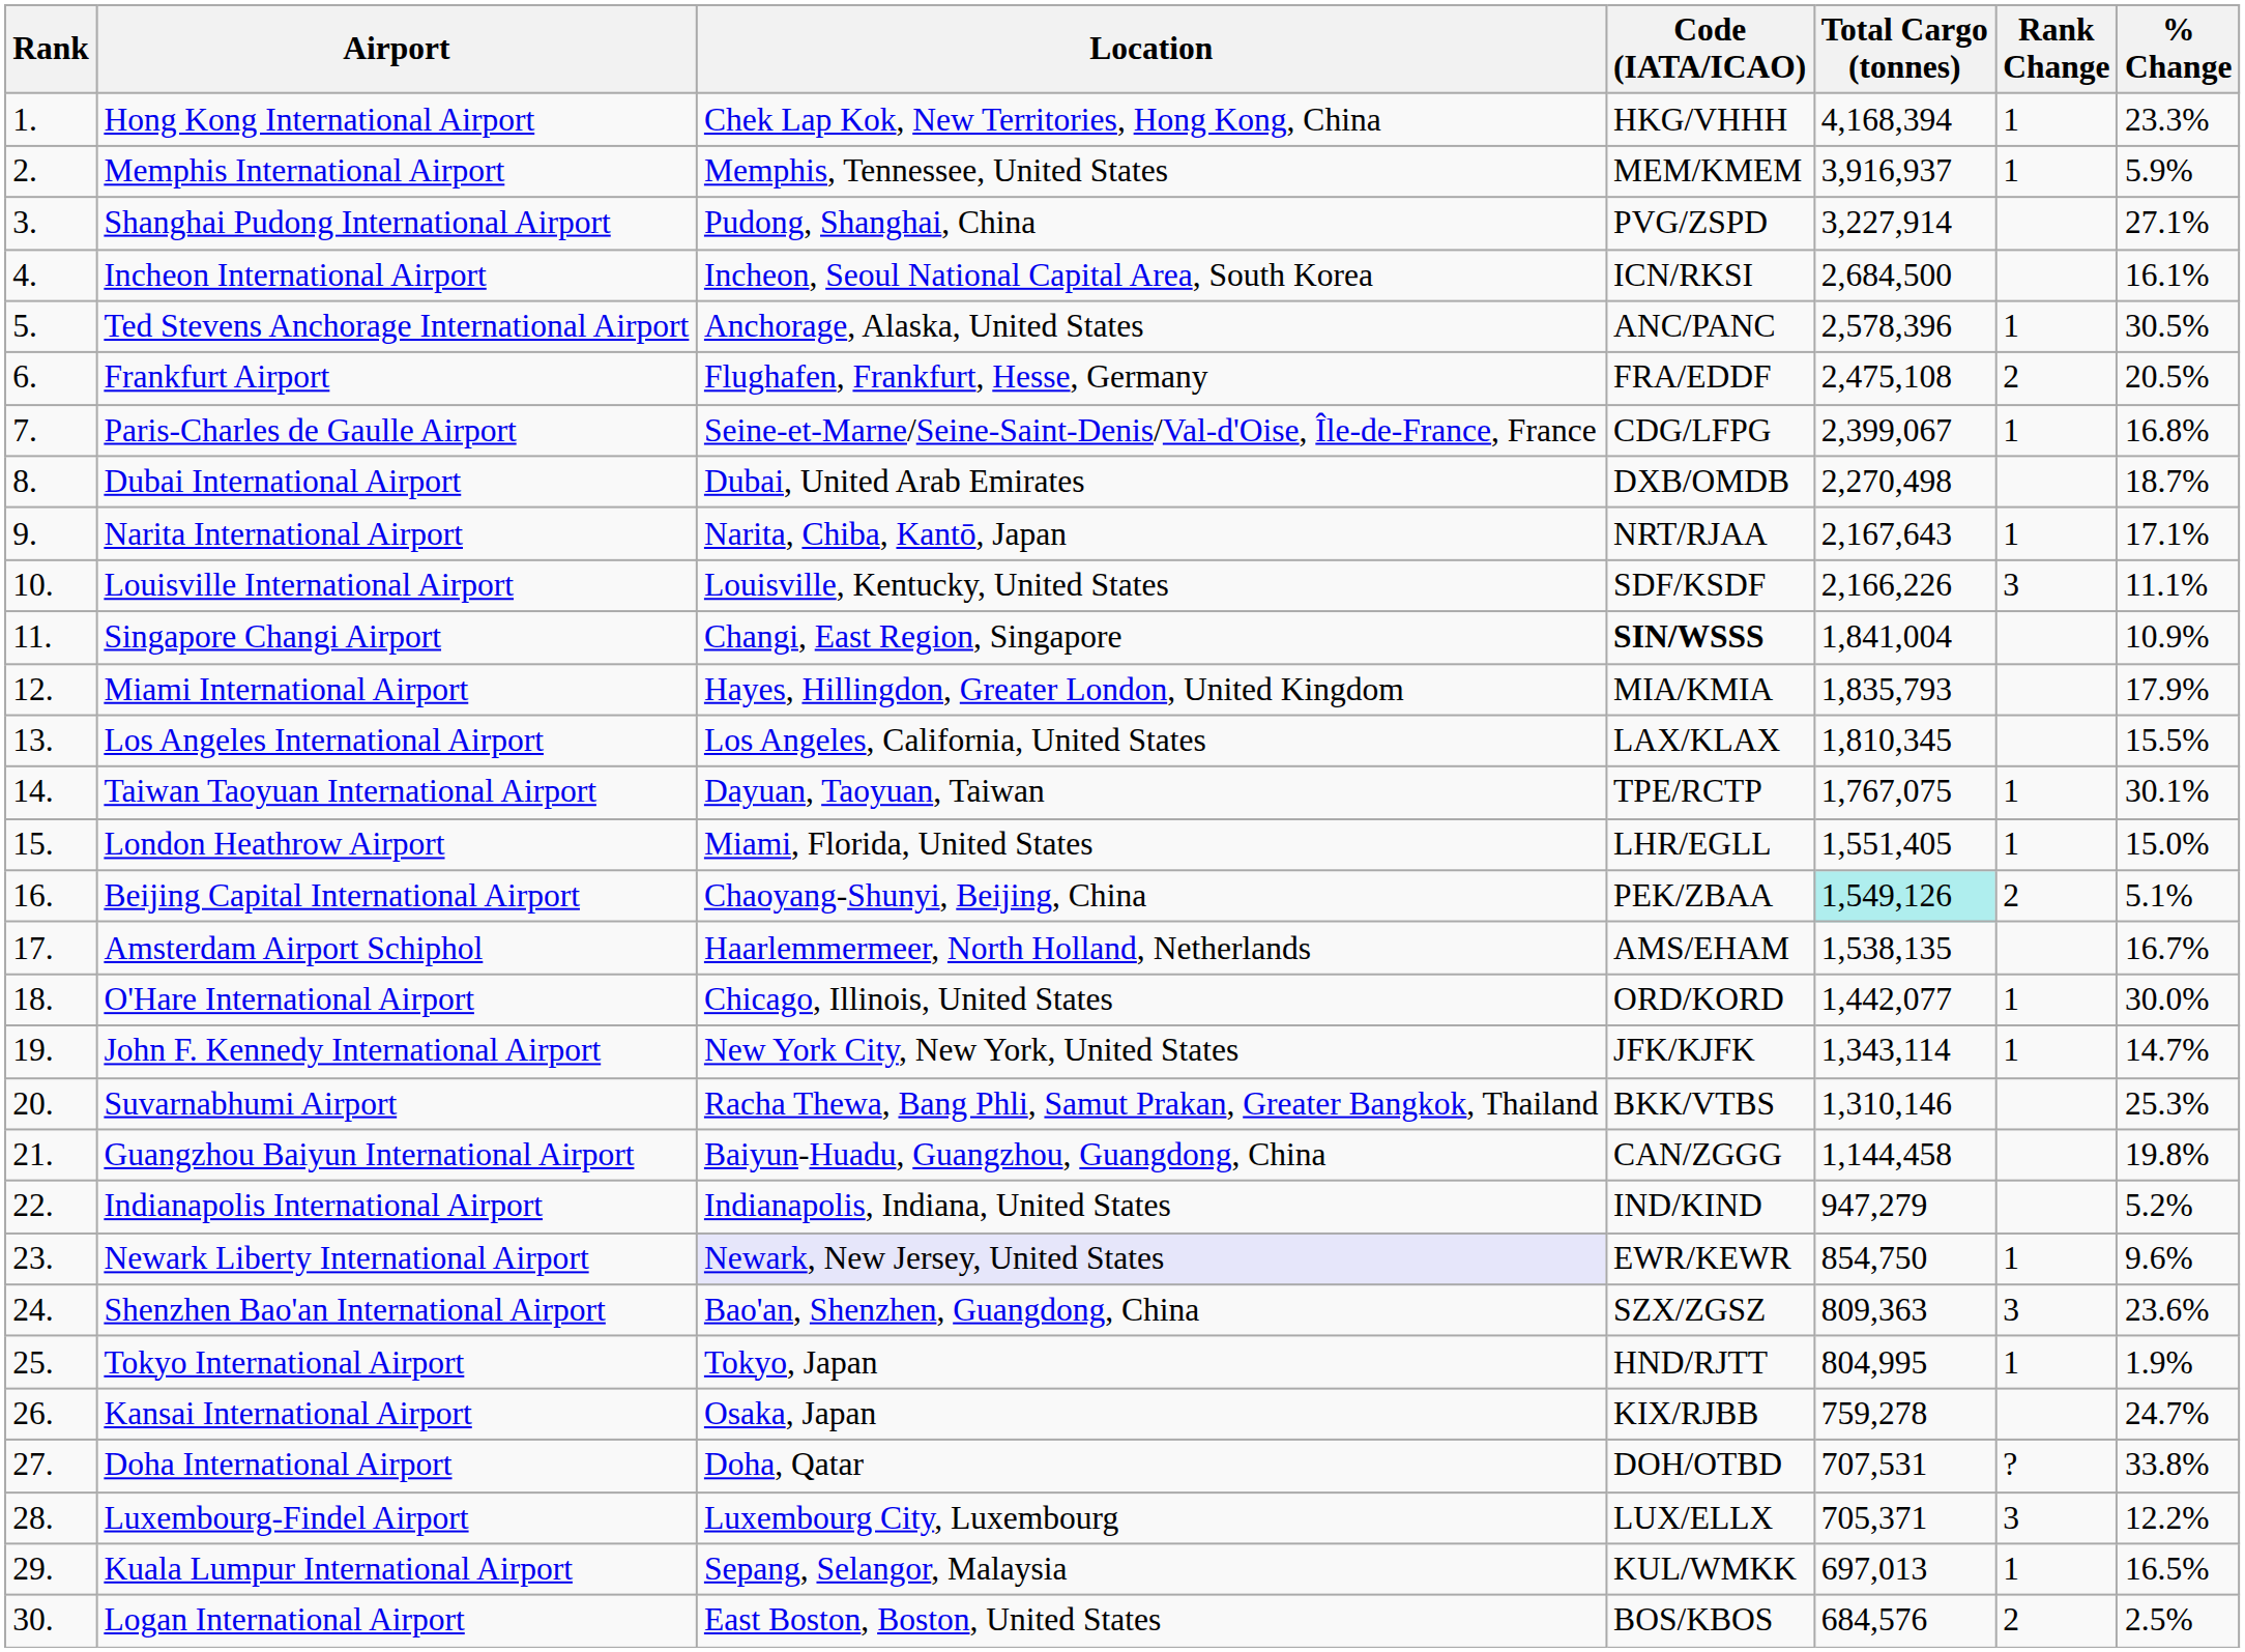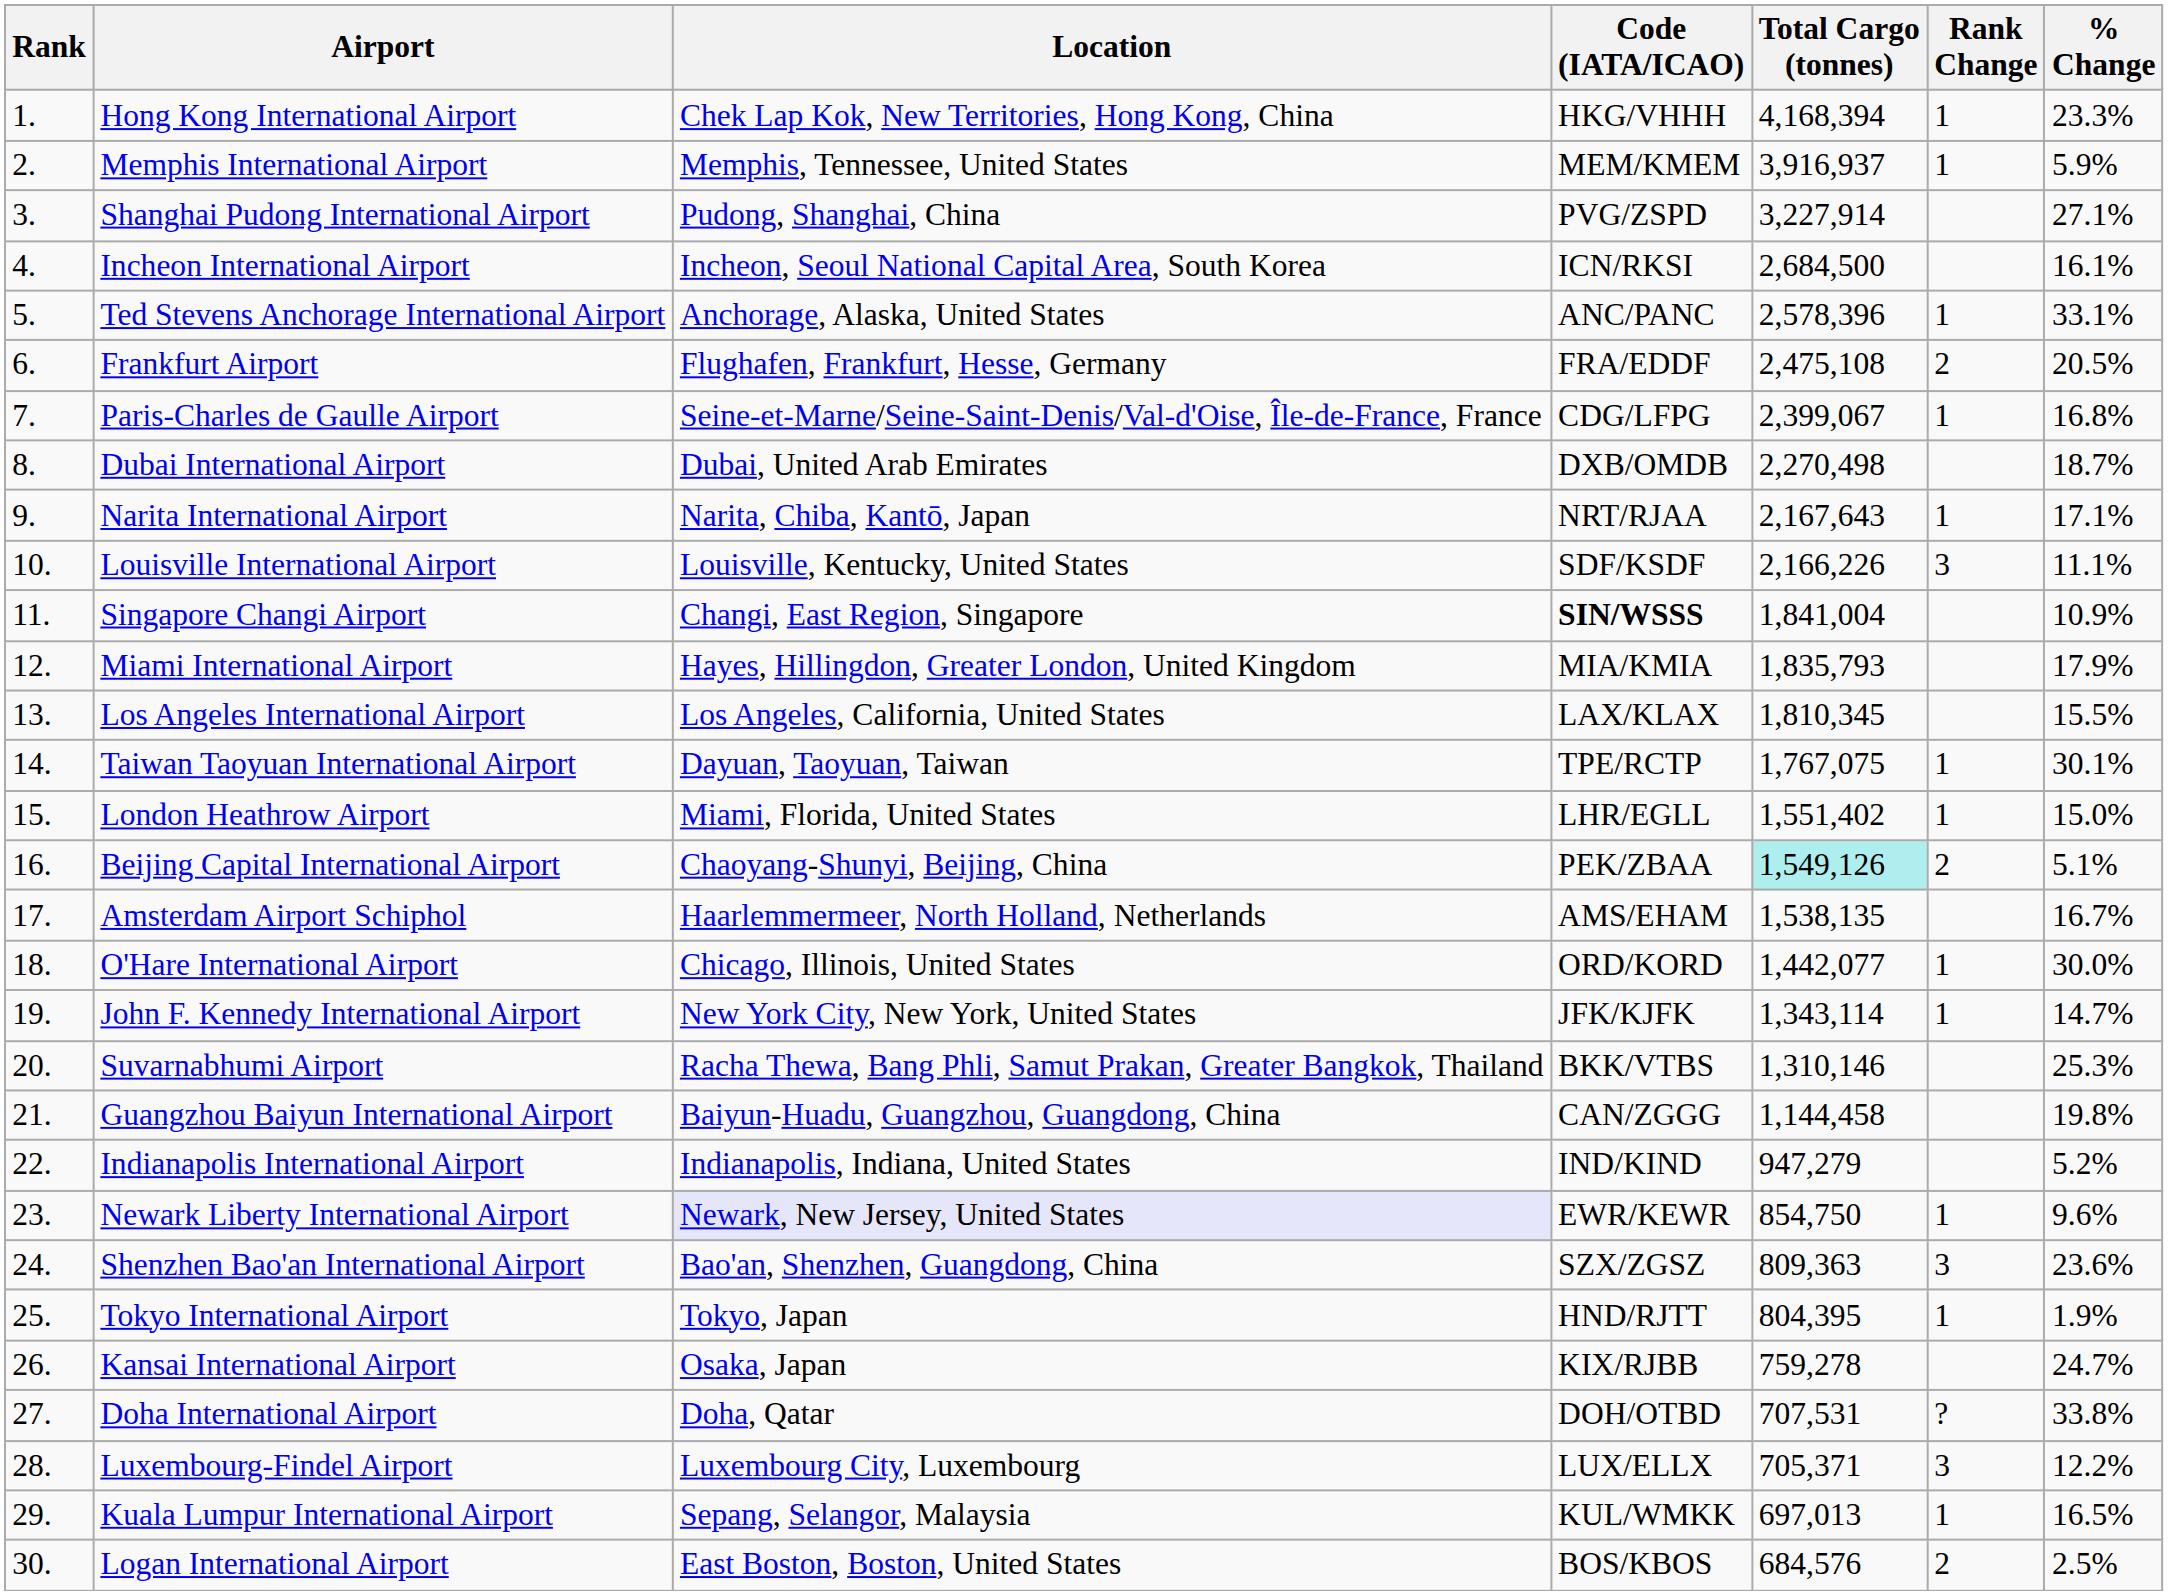 <table class="wikitable sortable">
 <tr style="background:lightgrey;">
 <th>Rank</th>
 <th>Airport</th>
 <th>Location</th>
 <th>Code<br>(IATA/ICAO)</th>
 <th>Total Cargo<br>(tonnes)</th>
 <th>Rank<br>Change</th>
 <th>%<br>Change</th>
 </tr>
 <tr>
 <td>1.</td>
 <td><a href='#'>Hong Kong International Airport</a></td>
 <td><a href='#'>Chek Lap Kok</a>, <a href='#'>New Territories</a>, <a href='#'>Hong Kong</a>, China</td>
 <td>HKG/VHHH</td>
 <td>4,168,394</td>
 <td>1</td>
 <td>23.3%</td>
 </tr>
 <tr>
 <td>2.</td>
 <td><a href='#'>Memphis International Airport</a></td>
 <td><a href='#'>Memphis</a>, Tennessee, United States</td>
 <td>MEM/KMEM</td>
 <td>3,916,937</td>
 <td>1</td>
 <td>5.9%</td>
 </tr>
 <tr>
 <td>3.</td>
 <td><a href='#'>Shanghai Pudong International Airport</a></td>
 <td><a href='#'>Pudong</a>, <a href='#'>Shanghai</a>, China</td>
 <td>PVG/ZSPD</td>
 <td>3,227,914</td>
 <td></td>
 <td>27.1%</td>
 </tr>
 <tr>
 <td>4.</td>
 <td><a href='#'>Incheon International Airport</a></td>
 <td><a href='#'>Incheon</a>, <a href='#'>Seoul National Capital Area</a>, South Korea</td>
 <td>ICN/RKSI</td>
 <td>2,684,500</td>
 <td></td>
 <td>16.1%</td>
 </tr>
 <tr>
 <td>5.</td>
 <td><a href='#'>Ted Stevens Anchorage International Airport</a></td>
 <td><a href='#'>Anchorage</a>, Alaska, United States</td>
 <td>ANC/PANC</td>
 <td>2,578,396</td>
 <td>1</td>
-<td>30.5%</td>
+<td>33.1%</td>
 </tr>
 <tr>
 <td>6.</td>
 <td><a href='#'>Frankfurt Airport</a></td>
 <td><a href='#'>Flughafen</a>, <a href='#'>Frankfurt</a>, <a href='#'>Hesse</a>, Germany</td>
 <td>FRA/EDDF</td>
 <td>2,475,108</td>
 <td>2</td>
 <td>20.5%</td>
 </tr>
 <tr>
 <td>7.</td>
 <td><a href='#'>Paris-Charles de Gaulle Airport</a></td>
 <td><a href='#'>Seine-et-Marne</a>/<a href='#'>Seine-Saint-Denis</a>/<a href='#'>Val-d'Oise</a>, <a href='#'>Île-de-France</a>, France</td>
 <td>CDG/LFPG</td>
 <td>2,399,067</td>
 <td>1</td>
 <td>16.8%</td>
 </tr>
 <tr>
 <td>8.</td>
 <td><a href='#'>Dubai International Airport</a></td>
 <td><a href='#'>Dubai</a>, United Arab Emirates</td>
 <td>DXB/OMDB</td>
 <td>2,270,498</td>
 <td></td>
 <td>18.7%</td>
 </tr>
 <tr>
 <td>9.</td>
 <td><a href='#'>Narita International Airport</a></td>
 <td><a href='#'>Narita</a>, <a href='#'>Chiba</a>, <a href='#'>Kantō</a>, Japan</td>
 <td>NRT/RJAA</td>
 <td>2,167,643</td>
 <td>1</td>
 <td>17.1%</td>
 </tr>
 <tr>
 <td>10.</td>
 <td><a href='#'>Louisville International Airport</a></td>
 <td><a href='#'>Louisville</a>, Kentucky, United States</td>
 <td>SDF/KSDF</td>
 <td>2,166,226</td>
 <td>3</td>
 <td>11.1%</td>
 </tr>
 <tr>
 <td>11.</td>
 <td><a href='#'>Singapore Changi Airport</a></td>
 <td><a href='#'>Changi</a>, <a href='#'>East Region</a>, Singapore</td>
 <td><strong>SIN/WSSS</strong></td>
 <td>1,841,004</td>
 <td></td>
 <td>10.9%</td>
 </tr>
 <tr>
 <td>12.</td>
 <td><a href='#'>Miami International Airport</a></td>
 <td><a href='#'>Hayes</a>, <a href='#'>Hillingdon</a>, <a href='#'>Greater London</a>, United Kingdom</td>
 <td>MIA/KMIA</td>
 <td>1,835,793</td>
 <td></td>
 <td>17.9%</td>
 </tr>
 <tr>
 <td>13.</td>
 <td><a href='#'>Los Angeles International Airport</a></td>
 <td><a href='#'>Los Angeles</a>, California, United States</td>
 <td>LAX/KLAX</td>
 <td>1,810,345</td>
 <td></td>
 <td>15.5%</td>
 </tr>
 <tr>
 <td>14.</td>
 <td><a href='#'>Taiwan Taoyuan International Airport</a></td>
 <td><a href='#'>Dayuan</a>, <a href='#'>Taoyuan</a>, Taiwan</td>
 <td>TPE/RCTP</td>
 <td>1,767,075</td>
 <td>1</td>
 <td>30.1%</td>
 </tr>
 <tr>
 <td>15.</td>
 <td><a href='#'>London Heathrow Airport</a></td>
 <td><a href='#'>Miami</a>, Florida, United States</td>
 <td>LHR/EGLL</td>
-<td>1,551,405</td>
+<td>1,551,402</td>
 <td>1</td>
 <td>15.0%</td>
 </tr>
 <tr>
 <td>16.</td>
 <td><a href='#'>Beijing Capital International Airport</a></td>
 <td><a href='#'>Chaoyang</a>-<a href='#'>Shunyi</a>, <a href='#'>Beijing</a>, China</td>
 <td>PEK/ZBAA</td>
 <td style="background: paleturquoise;">1,549,126</td>
 <td>2</td>
 <td>5.1%</td>
 </tr>
 <tr>
 <td>17.</td>
 <td><a href='#'>Amsterdam Airport Schiphol</a></td>
 <td><a href='#'>Haarlemmermeer</a>, <a href='#'>North Holland</a>, Netherlands</td>
 <td>AMS/EHAM</td>
 <td>1,538,135</td>
 <td></td>
 <td>16.7%</td>
 </tr>
 <tr>
 <td>18.</td>
 <td><a href='#'>O'Hare International Airport</a></td>
 <td><a href='#'>Chicago</a>, Illinois, United States</td>
 <td>ORD/KORD</td>
 <td>1,442,077</td>
 <td>1</td>
 <td>30.0%</td>
 </tr>
 <tr>
 <td>19.</td>
 <td><a href='#'>John F. Kennedy International Airport</a></td>
 <td><a href='#'>New York City</a>, New York, United States</td>
 <td>JFK/KJFK</td>
 <td>1,343,114</td>
 <td>1</td>
 <td>14.7%</td>
 </tr>
 <tr>
 <td>20.</td>
 <td><a href='#'>Suvarnabhumi Airport</a></td>
 <td><a href='#'>Racha Thewa</a>, <a href='#'>Bang Phli</a>, <a href='#'>Samut Prakan</a>, <a href='#'>Greater Bangkok</a>, Thailand</td>
 <td>BKK/VTBS</td>
 <td>1,310,146</td>
 <td></td>
 <td>25.3%</td>
 </tr>
 <tr>
 <td>21.</td>
 <td><a href='#'>Guangzhou Baiyun International Airport</a></td>
 <td><a href='#'>Baiyun</a>-<a href='#'>Huadu</a>, <a href='#'>Guangzhou</a>, <a href='#'>Guangdong</a>, China</td>
 <td>CAN/ZGGG</td>
 <td>1,144,458</td>
 <td></td>
 <td>19.8%</td>
 </tr>
 <tr>
 <td>22.</td>
 <td><a href='#'>Indianapolis International Airport</a></td>
 <td><a href='#'>Indianapolis</a>, Indiana, United States</td>
 <td>IND/KIND</td>
 <td>947,279</td>
 <td></td>
 <td>5.2%</td>
 </tr>
 <tr>
 <td>23.</td>
 <td><a href='#'>Newark Liberty International Airport</a></td>
 <td style="background: lavender;"><a href='#'>Newark</a>, New Jersey, United States</td>
 <td>EWR/KEWR</td>
 <td>854,750</td>
 <td>1</td>
 <td>9.6%</td>
 </tr>
 <tr>
 <td>24.</td>
 <td><a href='#'>Shenzhen Bao'an International Airport</a></td>
 <td><a href='#'>Bao'an</a>, <a href='#'>Shenzhen</a>, <a href='#'>Guangdong</a>, China</td>
 <td>SZX/ZGSZ</td>
 <td>809,363</td>
 <td>3</td>
 <td>23.6%</td>
 </tr>
 <tr>
 <td>25.</td>
 <td><a href='#'>Tokyo International Airport</a></td>
 <td><a href='#'>Tokyo</a>, Japan</td>
 <td>HND/RJTT</td>
-<td>804,995</td>
+<td>804,395</td>
 <td>1</td>
 <td>1.9%</td>
 </tr>
 <tr>
 <td>26.</td>
 <td><a href='#'>Kansai International Airport</a></td>
 <td><a href='#'>Osaka</a>, Japan</td>
 <td>KIX/RJBB</td>
 <td>759,278</td>
 <td></td>
 <td>24.7%</td>
 </tr>
 <tr>
 <td>27.</td>
 <td><a href='#'>Doha International Airport</a></td>
 <td><a href='#'>Doha</a>, Qatar</td>
 <td>DOH/OTBD</td>
 <td>707,531</td>
 <td>?</td>
 <td>33.8%</td>
 </tr>
 <tr>
 <td>28.</td>
 <td><a href='#'>Luxembourg-Findel Airport</a></td>
 <td><a href='#'>Luxembourg City</a>, Luxembourg</td>
 <td>LUX/ELLX</td>
 <td>705,371</td>
 <td>3</td>
 <td>12.2%</td>
 </tr>
 <tr>
 <td>29.</td>
 <td><a href='#'>Kuala Lumpur International Airport</a></td>
 <td><a href='#'>Sepang</a>, <a href='#'>Selangor</a>, Malaysia</td>
 <td>KUL/WMKK</td>
 <td>697,013</td>
 <td>1</td>
 <td>16.5%</td>
 </tr>
 <tr>
 <td>30.</td>
 <td><a href='#'>Logan International Airport</a></td>
 <td><a href='#'>East Boston</a>, <a href='#'>Boston</a>, United States</td>
 <td>BOS/KBOS</td>
 <td>684,576</td>
 <td>2</td>
 <td>2.5%</td>
 </tr>
 </table>
